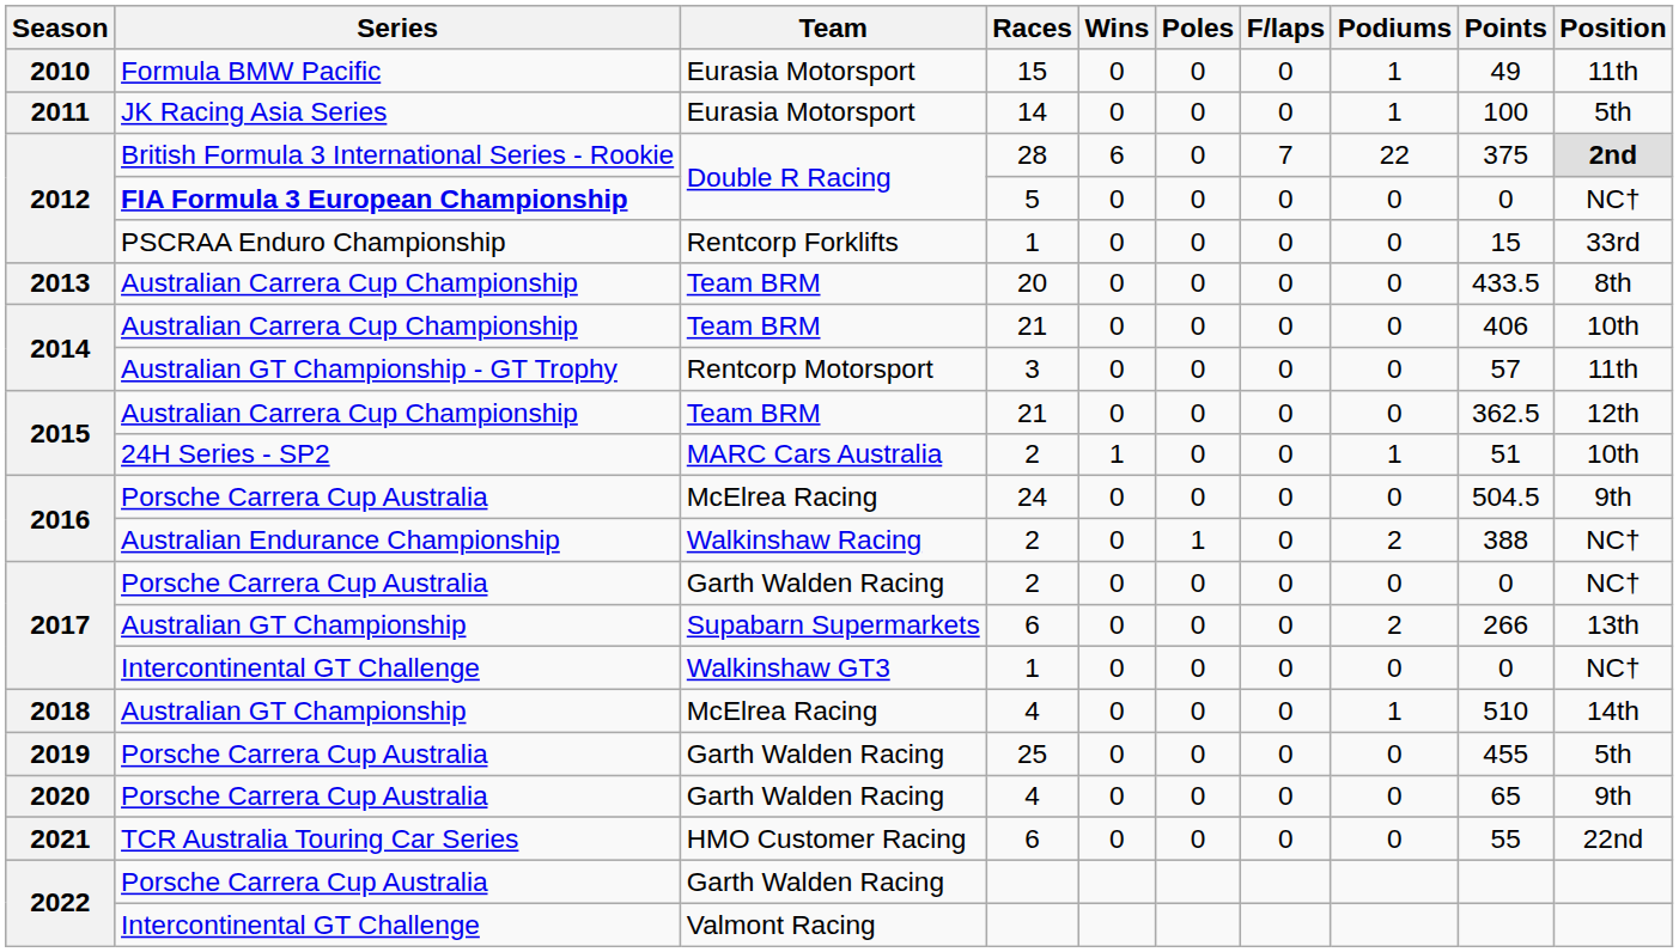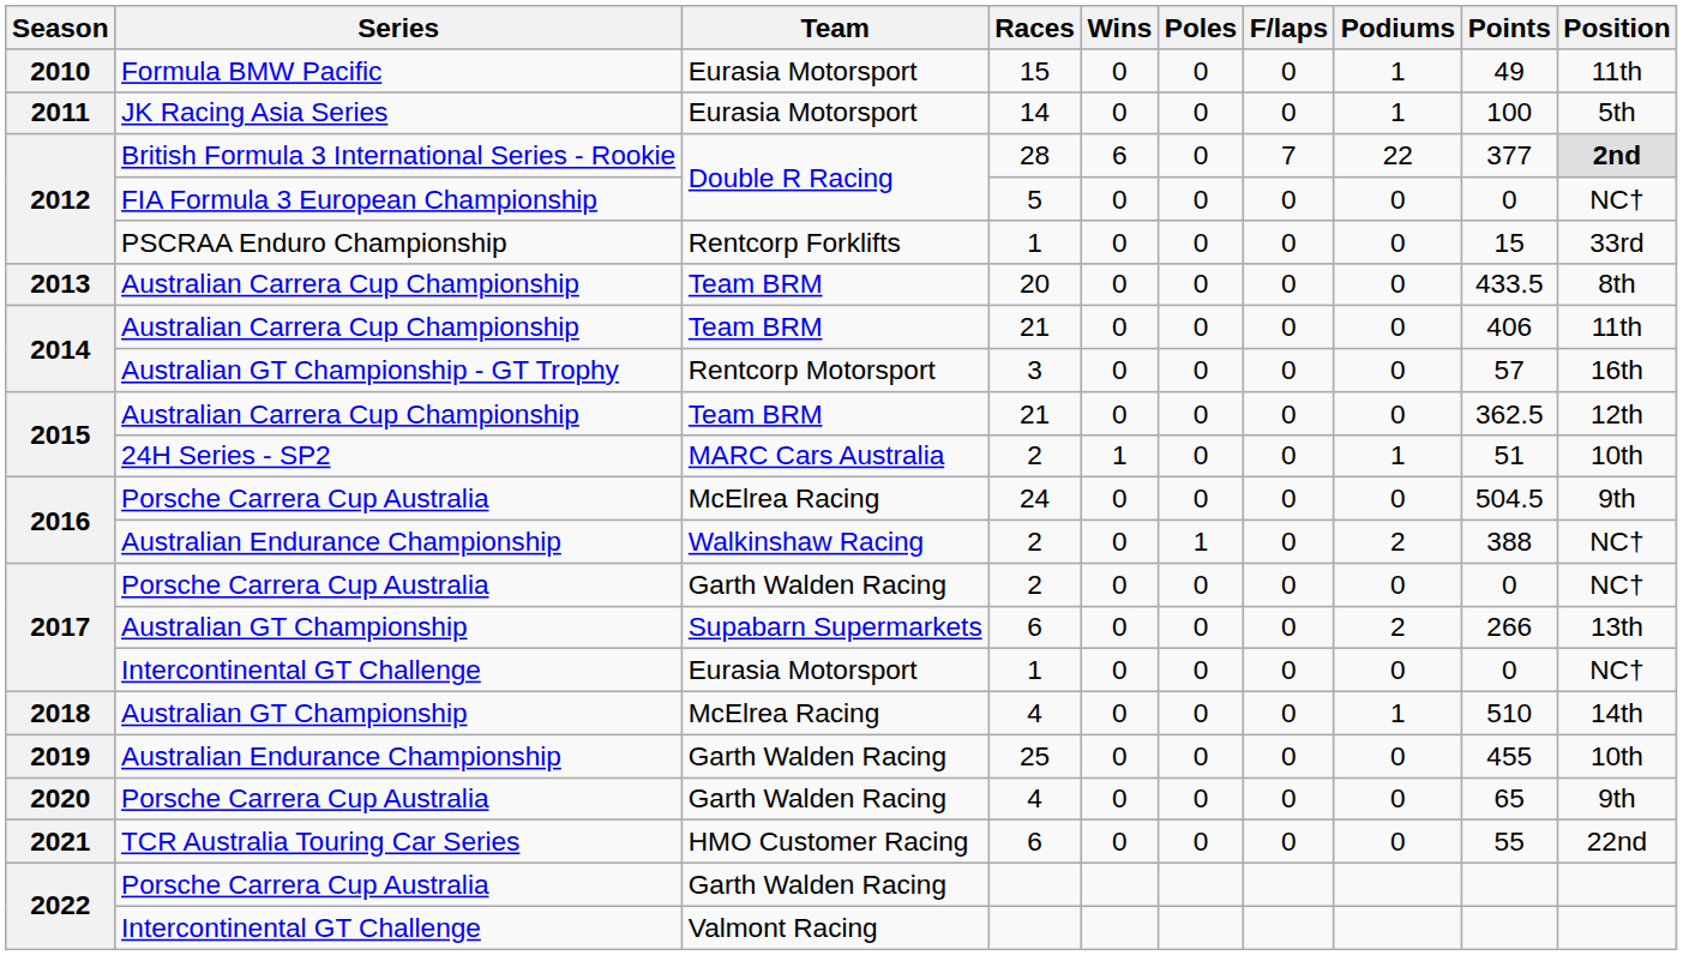 <table class="wikitable" style="font-size: 90%; text-align:center">
 <tr>
 <th>Season</th>
 <th>Series</th>
 <th>Team</th>
 <th>Races</th>
 <th>Wins</th>
 <th>Poles</th>
 <th>F/laps</th>
 <th>Podiums</th>
 <th>Points</th>
 <th>Position</th>
 </tr>
 <tr>
 <th>2010</th>
 <td align=left><a href='#'>Formula BMW Pacific</a></td>
 <td align=left>Eurasia Motorsport</td>
 <td>15</td>
 <td>0</td>
 <td>0</td>
 <td>0</td>
 <td>1</td>
 <td>49</td>
 <td>11th</td>
 </tr>
 <tr>
 <th>2011</th>
 <td align=left><a href='#'>JK Racing Asia Series</a></td>
 <td align=left>Eurasia Motorsport</td>
 <td>14</td>
 <td>0</td>
 <td>0</td>
 <td>0</td>
 <td>1</td>
 <td>100</td>
 <td>5th</td>
 </tr>
 <tr>
 <th Rowspan = 3>2012</th>
 <td Align = left><a href='#'>British Formula 3 International Series - Rookie</a></td>
 <td Align = left rowspan = 2><a href='#'>Double R Racing</a></td>
 <td>28</td>
 <td>6</td>
 <td>0</td>
 <td>7</td>
 <td>22</td>
-<td>375</td>
+<td>377</td>
 <td bgcolor="#DFDFDF"><strong>2nd</strong></td>
 </tr>
 <tr>
-<td align=left><strong><a href='#'>FIA Formula 3 European Championship</a></strong></td>
+<td align=left><a href='#'>FIA Formula 3 European Championship</a></td>
 <td>5</td>
 <td>0</td>
 <td>0</td>
 <td>0</td>
 <td>0</td>
 <td>0</td>
 <td>NC†</td>
 </tr>
 <tr>
 <td align=left>PSCRAA Enduro Championship</td>
 <td align=left>Rentcorp Forklifts</td>
 <td>1</td>
 <td>0</td>
 <td>0</td>
 <td>0</td>
 <td>0</td>
 <td>15</td>
 <td>33rd</td>
 </tr>
 <tr>
 <th>2013</th>
 <td Align = left><a href='#'>Australian Carrera Cup Championship</a></td>
 <td Align = left><a href='#'>Team BRM</a></td>
 <td>20</td>
 <td>0</td>
 <td>0</td>
 <td>0</td>
 <td>0</td>
 <td>433.5</td>
 <td>8th</td>
 </tr>
 <tr>
 <th Rowspan = 2>2014</th>
 <td align=left><a href='#'>Australian Carrera Cup Championship</a></td>
 <td align=left><a href='#'>Team BRM</a></td>
 <td>21</td>
 <td>0</td>
 <td>0</td>
 <td>0</td>
 <td>0</td>
 <td>406</td>
-<td>10th</td>
+<td>11th</td>
 </tr>
 <tr>
 <td align=left><a href='#'>Australian GT Championship - GT Trophy</a></td>
 <td align=left>Rentcorp Motorsport</td>
 <td>3</td>
 <td>0</td>
 <td>0</td>
 <td>0</td>
 <td>0</td>
 <td>57</td>
-<td>11th</td>
+<td>16th</td>
 </tr>
 <tr>
 <th rowspan="2">2015</th>
 <td align=left><a href='#'>Australian Carrera Cup Championship</a></td>
 <td align=left><a href='#'>Team BRM</a></td>
 <td>21</td>
 <td>0</td>
 <td>0</td>
 <td>0</td>
 <td>0</td>
 <td>362.5</td>
 <td>12th</td>
 </tr>
 <tr>
 <td align=left><a href='#'>24H Series - SP2</a></td>
 <td align=left><a href='#'>MARC Cars Australia</a></td>
 <td>2</td>
 <td>1</td>
 <td>0</td>
 <td>0</td>
 <td>1</td>
 <td>51</td>
 <td>10th</td>
 </tr>
 <tr>
 <th Rowspan = 2>2016</th>
 <td align=left><a href='#'>Porsche Carrera Cup Australia</a></td>
 <td align=left>McElrea Racing</td>
 <td>24</td>
 <td>0</td>
 <td>0</td>
 <td>0</td>
 <td>0</td>
 <td>504.5</td>
 <td>9th</td>
 </tr>
 <tr>
 <td align=left><a href='#'>Australian Endurance Championship</a></td>
 <td align=left><a href='#'>Walkinshaw Racing</a></td>
 <td>2</td>
 <td>0</td>
 <td>1</td>
 <td>0</td>
 <td>2</td>
 <td>388</td>
 <td>NC†</td>
 </tr>
 <tr>
 <th rowspan="3">2017</th>
 <td align=left><a href='#'>Porsche Carrera Cup Australia</a></td>
 <td align=left>Garth Walden Racing</td>
 <td>2</td>
 <td>0</td>
 <td>0</td>
 <td>0</td>
 <td>0</td>
 <td>0</td>
 <td>NC†</td>
 </tr>
 <tr>
 <td align=left><a href='#'>Australian GT Championship</a></td>
 <td align=left><a href='#'>Supabarn Supermarkets</a></td>
 <td>6</td>
 <td>0</td>
 <td>0</td>
 <td>0</td>
 <td>2</td>
 <td>266</td>
 <td>13th</td>
 </tr>
 <tr>
 <td align=left><a href='#'>Intercontinental GT Challenge</a></td>
-<td align=left><a href='#'>Walkinshaw GT3</a></td>
+<td align=left>Eurasia Motorsport</td>
 <td>1</td>
 <td>0</td>
 <td>0</td>
 <td>0</td>
 <td>0</td>
 <td>0</td>
 <td>NC†</td>
 </tr>
 <tr>
 <th>2018</th>
 <td align=left><a href='#'>Australian GT Championship</a></td>
 <td align=left>McElrea Racing</td>
 <td>4</td>
 <td>0</td>
 <td>0</td>
 <td>0</td>
 <td>1</td>
 <td>510</td>
 <td>14th</td>
 </tr>
 <tr>
 <th>2019</th>
-<td align=left><a href='#'>Porsche Carrera Cup Australia</a></td>
+<td align=left><a href='#'>Australian Endurance Championship</a></td>
 <td align=left>Garth Walden Racing</td>
 <td>25</td>
 <td>0</td>
 <td>0</td>
 <td>0</td>
 <td>0</td>
 <td>455</td>
-<td>5th</td>
+<td>10th</td>
 </tr>
 <tr>
 <th>2020</th>
 <td align=left><a href='#'>Porsche Carrera Cup Australia</a></td>
 <td align=left>Garth Walden Racing</td>
 <td>4</td>
 <td>0</td>
 <td>0</td>
 <td>0</td>
 <td>0</td>
 <td>65</td>
 <td>9th</td>
 </tr>
 <tr>
 <th>2021</th>
 <td align=left><a href='#'>TCR Australia Touring Car Series</a></td>
 <td align=left>HMO Customer Racing</td>
 <td>6</td>
 <td>0</td>
 <td>0</td>
 <td>0</td>
 <td>0</td>
 <td>55</td>
 <td>22nd</td>
 </tr>
 <tr>
 <th rowspan="2">2022</th>
 <td align=left><a href='#'>Porsche Carrera Cup Australia</a></td>
 <td align=left>Garth Walden Racing</td>
 <td></td>
 <td></td>
 <td></td>
 <td></td>
 <td></td>
 <td></td>
 <td></td>
 </tr>
 <tr>
 <td align=left><a href='#'>Intercontinental GT Challenge</a></td>
 <td align=left>Valmont Racing</td>
 <td></td>
 <td></td>
 <td></td>
 <td></td>
 <td></td>
 <td></td>
 <td></td>
 </tr>
 </table>
